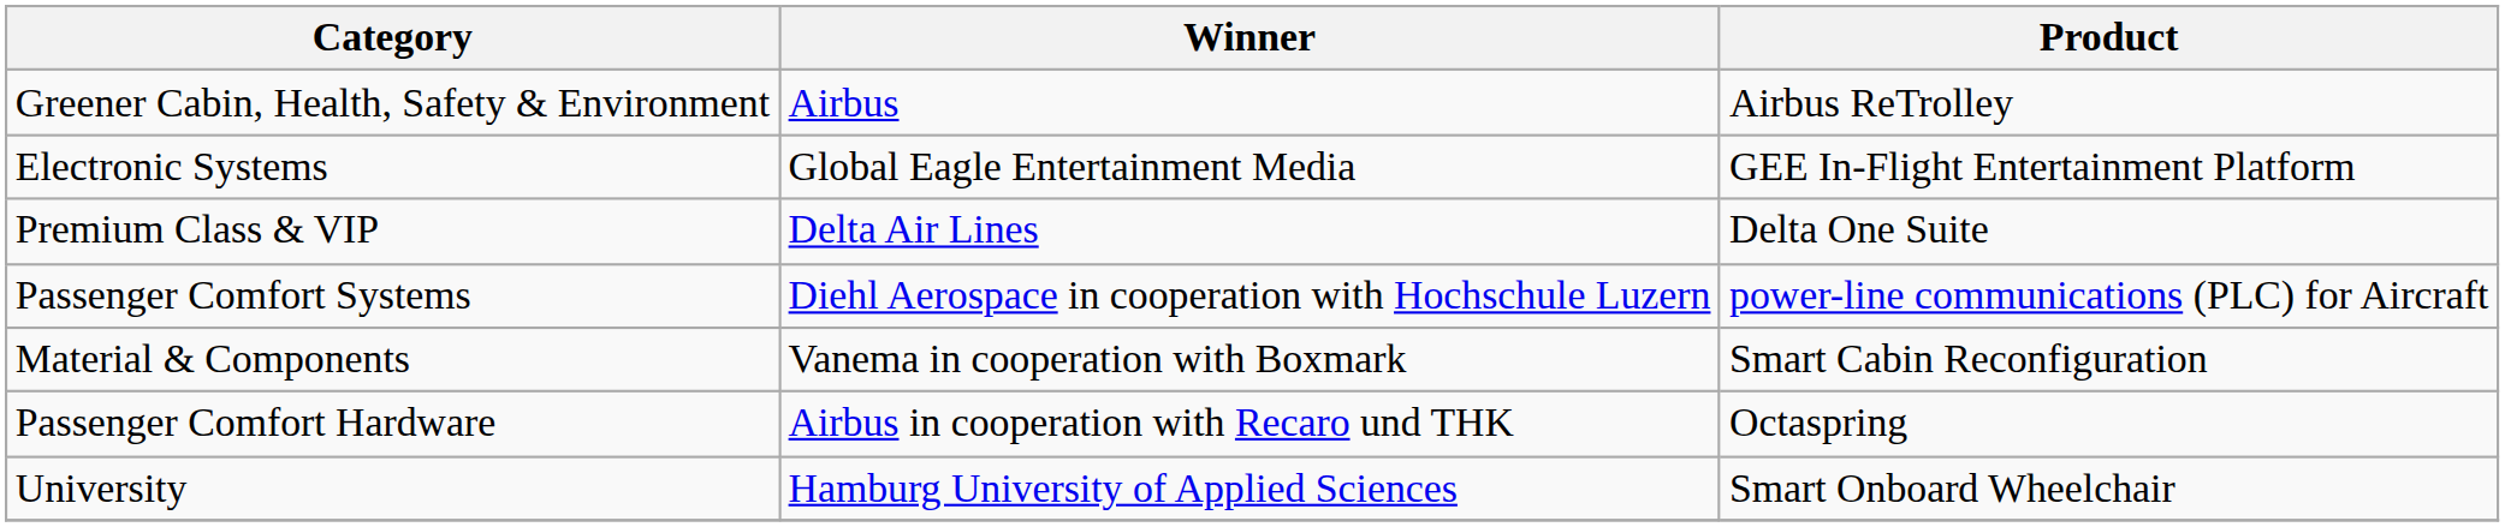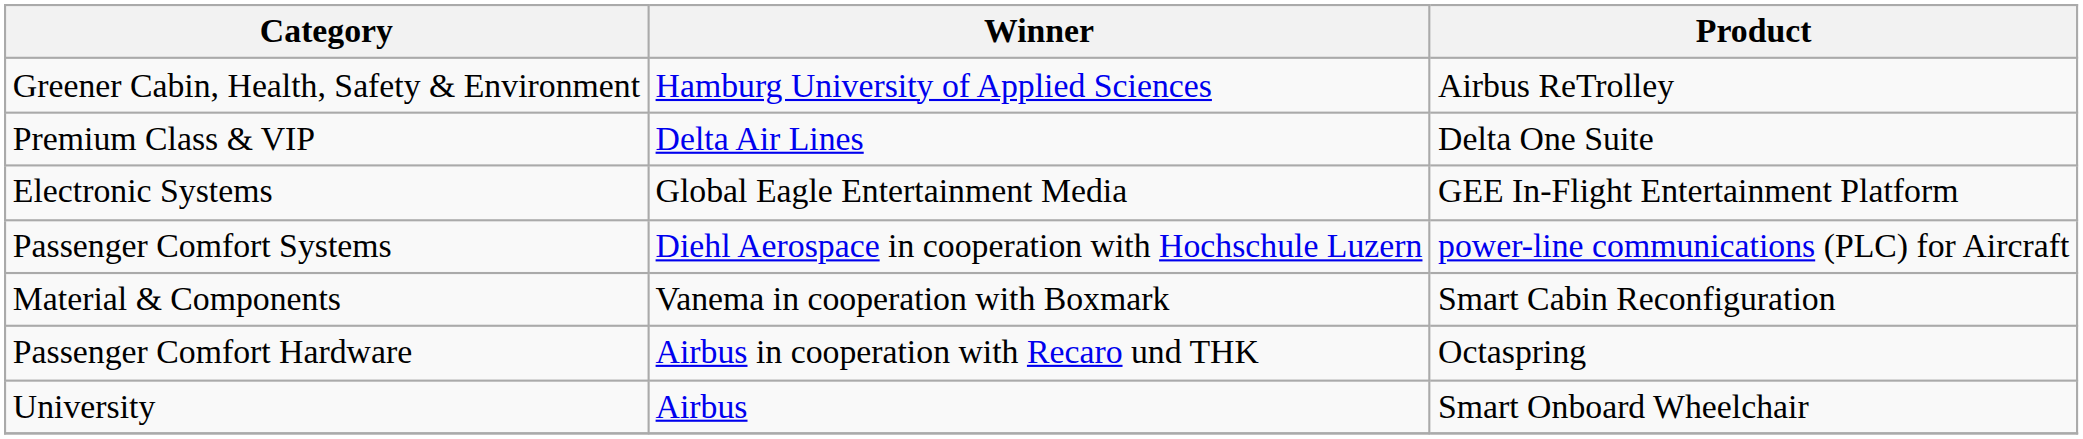 <table class="wikitable">
 <tr>
 <th>Category</th>
 <th>Winner</th>
 <th>Product</th>
 </tr>
 <tr>
 <td>Greener Cabin, Health, Safety & Environment</td>
-<td><a href='#'>Airbus</a></td>
+<td><a href='#'>Hamburg University of Applied Sciences</a></td>
 <td>Airbus ReTrolley</td>
+</tr>
+<tr>
+<td>Premium Class & VIP</td>
+<td><a href='#'>Delta Air Lines</a></td>
+<td>Delta One Suite</td>
 </tr>
 <tr>
 <td>Electronic Systems</td>
 <td>Global Eagle Entertainment Media</td>
 <td>GEE In-Flight Entertainment Platform</td>
-</tr>
-<tr>
-<td>Premium Class & VIP</td>
-<td><a href='#'>Delta Air Lines</a></td>
-<td>Delta One Suite</td>
 </tr>
 <tr>
 <td>Passenger Comfort Systems</td>
 <td><a href='#'>Diehl Aerospace</a> in cooperation with <a href='#'>Hochschule Luzern</a></td>
 <td><a href='#'>power-line communications</a> (PLC) for Aircraft</td>
 </tr>
 <tr>
 <td>Material & Components</td>
 <td>Vanema in cooperation with Boxmark</td>
 <td>Smart Cabin Reconfiguration</td>
 </tr>
 <tr>
 <td>Passenger Comfort Hardware</td>
 <td><a href='#'>Airbus</a> in cooperation with <a href='#'>Recaro</a> und THK</td>
 <td>Octaspring</td>
 </tr>
 <tr>
 <td>University</td>
-<td><a href='#'>Hamburg University of Applied Sciences</a></td>
+<td><a href='#'>Airbus</a></td>
 <td>Smart Onboard Wheelchair</td>
 </tr>
 <tr>
 </tr>
 </table>
